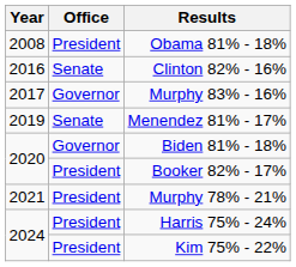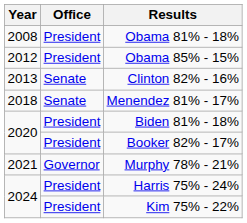 <table class=wikitable>
 <tr>
 <th>Year</th>
 <th>Office</th>
 <th>Results</th>
 </tr>
 <tr>
 <td>2008</td>
 <td><a href='#'>President</a></td>
 <td align="right" ><a href='#'>Obama</a> 81% - 18%</td>
 </tr>
 <tr>
-<td>2016</td>
+<td>2012</td>
+<td><a href='#'>President</a></td>
+<td align="right" ><a href='#'>Obama</a> 85% - 15%</td>
+</tr>
+<tr>
+<td>2013</td>
 <td><a href='#'>Senate</a></td>
 <td align="right" ><a href='#'>Clinton</a> 82% - 16%</td>
 </tr>
 <tr>
-<td>2017</td>
-<td><a href='#'>Governor</a></td>
-<td align="right" ><a href='#'>Murphy</a> 83% - 16%</td>
-</tr>
-<tr>
-<td>2019</td>
+<td>2018</td>
 <td><a href='#'>Senate</a></td>
 <td align="right" ><a href='#'>Menendez</a> 81% - 17%</td>
 </tr>
 <tr>
 <td rowspan=2>2020</td>
-<td><a href='#'>Governor</a></td>
+<td><a href='#'>President</a></td>
 <td align="right" ><a href='#'>Biden</a> 81% - 18%</td>
 </tr>
 <tr>
 <td><a href='#'>President</a></td>
 <td align="right" ><a href='#'>Booker</a> 82% - 17%</td>
 </tr>
 <tr>
 <td>2021</td>
-<td><a href='#'>President</a></td>
+<td><a href='#'>Governor</a></td>
 <td align="right" ><a href='#'>Murphy</a> 78% - 21%</td>
 </tr>
 <tr>
 <td rowspan=2>2024</td>
 <td><a href='#'>President</a></td>
 <td align="right" ><a href='#'>Harris</a> 75% - 24%</td>
 </tr>
 <tr>
 <td><a href='#'>President</a></td>
 <td align="right" ><a href='#'>Kim</a> 75% - 22%</td>
 </tr>
 </table>
